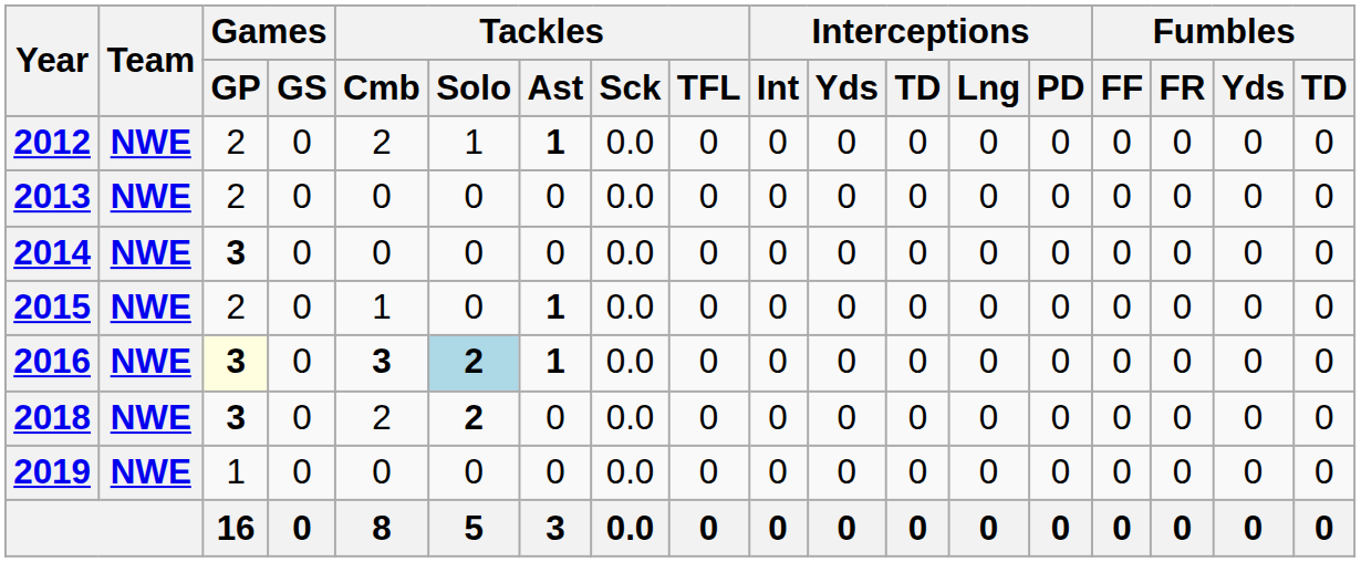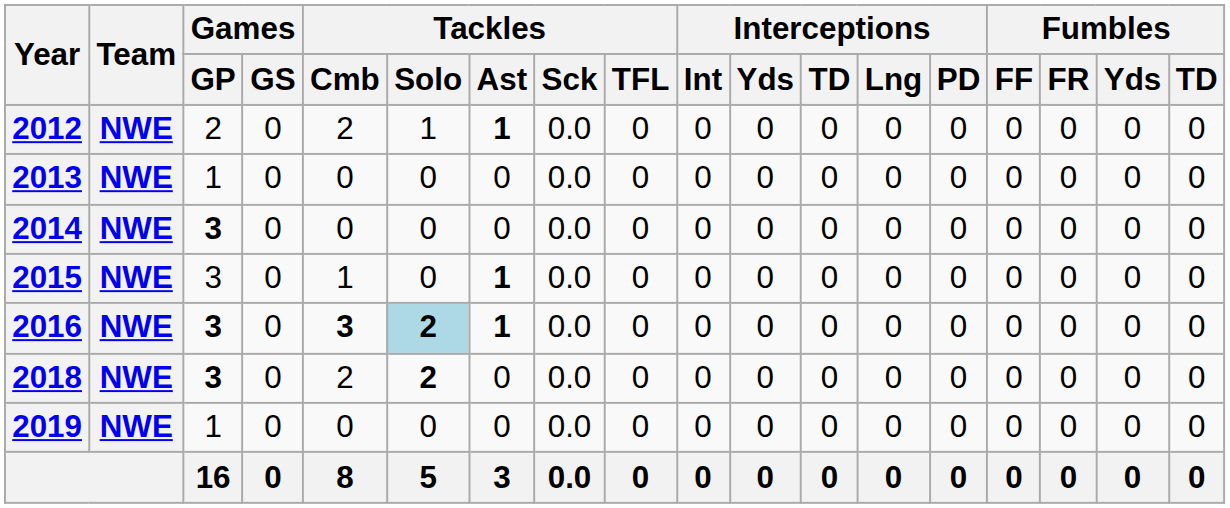 <table class="wikitable" style="text-align:center">
 <tr>
 <th rowspan="2">Year</th>
 <th rowspan="2">Team</th>
 <th colspan="2">Games</th>
 <th colspan="5">Tackles</th>
 <th colspan="5">Interceptions</th>
 <th colspan="4">Fumbles</th>
 </tr>
 <tr>
 <th>GP</th>
 <th>GS</th>
 <th>Cmb</th>
 <th>Solo</th>
 <th>Ast</th>
 <th>Sck</th>
 <th>TFL</th>
 <th>Int</th>
 <th>Yds</th>
 <th>TD</th>
 <th>Lng</th>
 <th>PD</th>
 <th>FF</th>
 <th>FR</th>
 <th>Yds</th>
 <th>TD</th>
 </tr>
 <tr>
 <th><a href='#'>2012</a></th>
 <th><a href='#'>NWE</a></th>
 <td>2</td>
 <td>0</td>
 <td>2</td>
 <td>1</td>
 <td><strong>1</strong></td>
 <td>0.0</td>
 <td>0</td>
 <td>0</td>
 <td>0</td>
 <td>0</td>
 <td>0</td>
 <td>0</td>
 <td>0</td>
 <td>0</td>
 <td>0</td>
 <td>0</td>
 </tr>
 <tr>
 <th><a href='#'>2013</a></th>
 <th><a href='#'>NWE</a></th>
-<td>2</td>
+<td>1</td>
 <td>0</td>
 <td>0</td>
 <td>0</td>
 <td>0</td>
 <td>0.0</td>
 <td>0</td>
 <td>0</td>
 <td>0</td>
 <td>0</td>
 <td>0</td>
 <td>0</td>
 <td>0</td>
 <td>0</td>
 <td>0</td>
 <td>0</td>
 </tr>
 <tr>
 <th><a href='#'>2014</a></th>
 <th><a href='#'>NWE</a></th>
 <td><strong>3</strong></td>
 <td>0</td>
 <td>0</td>
 <td>0</td>
 <td>0</td>
 <td>0.0</td>
 <td>0</td>
 <td>0</td>
 <td>0</td>
 <td>0</td>
 <td>0</td>
 <td>0</td>
 <td>0</td>
 <td>0</td>
 <td>0</td>
 <td>0</td>
 </tr>
 <tr>
 <th><a href='#'>2015</a></th>
 <th><a href='#'>NWE</a></th>
-<td>2</td>
+<td>3</td>
 <td>0</td>
 <td>1</td>
 <td>0</td>
 <td><strong>1</strong></td>
 <td>0.0</td>
 <td>0</td>
 <td>0</td>
 <td>0</td>
 <td>0</td>
 <td>0</td>
 <td>0</td>
 <td>0</td>
 <td>0</td>
 <td>0</td>
 <td>0</td>
 </tr>
 <tr>
 <th><a href='#'>2016</a></th>
 <th><a href='#'>NWE</a></th>
-<td style="background: lightyellow;"><strong>3</strong></td>
+<td><strong>3</strong></td>
 <td>0</td>
 <td><strong>3</strong></td>
 <td style="background: lightblue;"><strong>2</strong></td>
 <td><strong>1</strong></td>
 <td>0.0</td>
 <td>0</td>
 <td>0</td>
 <td>0</td>
 <td>0</td>
 <td>0</td>
 <td>0</td>
 <td>0</td>
 <td>0</td>
 <td>0</td>
 <td>0</td>
 </tr>
 <tr>
 <th><a href='#'>2018</a></th>
 <th><a href='#'>NWE</a></th>
 <td><strong>3</strong></td>
 <td>0</td>
 <td>2</td>
 <td><strong>2</strong></td>
 <td>0</td>
 <td>0.0</td>
 <td>0</td>
 <td>0</td>
 <td>0</td>
 <td>0</td>
 <td>0</td>
 <td>0</td>
 <td>0</td>
 <td>0</td>
 <td>0</td>
 <td>0</td>
 </tr>
 <tr>
 <th><a href='#'>2019</a></th>
 <th><a href='#'>NWE</a></th>
 <td>1</td>
 <td>0</td>
 <td>0</td>
 <td>0</td>
 <td>0</td>
 <td>0.0</td>
 <td>0</td>
 <td>0</td>
 <td>0</td>
 <td>0</td>
 <td>0</td>
 <td>0</td>
 <td>0</td>
 <td>0</td>
 <td>0</td>
 <td>0</td>
 </tr>
 <tr>
 <th colspan="2"></th>
 <th>16</th>
 <th>0</th>
 <th>8</th>
 <th>5</th>
 <th>3</th>
 <th>0.0</th>
 <th>0</th>
 <th>0</th>
 <th>0</th>
 <th>0</th>
 <th>0</th>
 <th>0</th>
 <th>0</th>
 <th>0</th>
 <th>0</th>
 <th>0</th>
 </tr>
 </table>
